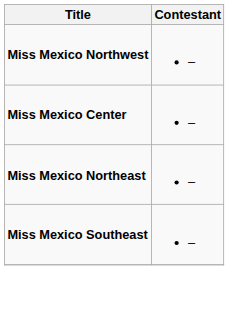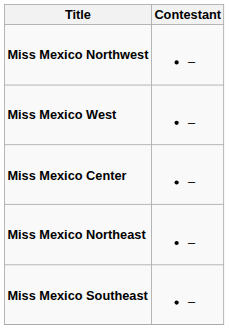 <table class="wikitable unsortable" style="font-size:95%;">
 <tr>
 <th>Title</th>
 <th>Contestant</th>
 </tr>
 <tr>
 <td><strong>Miss Mexico Northwest</strong></td>
+<td><br><ul><li>–</li></ul></td>
+</tr>
+<tr>
+<td><strong>Miss Mexico West</strong></td>
 <td><br><ul><li>–</li></ul></td>
 </tr>
 <tr>
 <td><strong>Miss Mexico Center</strong></td>
 <td><br><ul><li>–</li></ul></td>
 </tr>
 <tr>
 <td><strong>Miss Mexico Northeast</strong></td>
 <td><br><ul><li>–</li></ul></td>
 </tr>
 <tr>
 <td><strong>Miss Mexico Southeast</strong></td>
 <td><br><ul><li>–</li></ul></td>
 </tr>
 <tr>
 </tr>
 </table>
